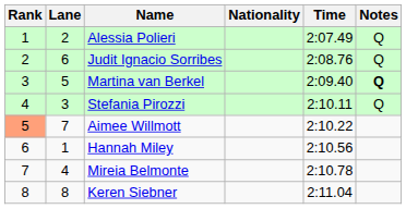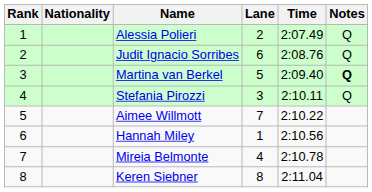 <table class="wikitable sortable" style="text-align:center">
 <tr>
 <th>Rank</th>
+<th>Nationality</th>
+<th>Name</th>
 <th>Lane</th>
-<th>Name</th>
-<th>Nationality</th>
 <th>Time</th>
 <th>Notes</th>
 </tr>
 <tr bgcolor=ccffcc>
 <td>1</td>
+<td align=left></td>
+<td align=left><a href='#'>Alessia Polieri</a></td>
 <td>2</td>
-<td align=left><a href='#'>Alessia Polieri</a></td>
-<td align=left></td>
 <td>2:07.49</td>
 <td>Q</td>
 </tr>
 <tr bgcolor=ccffcc>
 <td>2</td>
+<td align=left></td>
+<td align=left><a href='#'>Judit Ignacio Sorribes</a></td>
 <td>6</td>
-<td align=left><a href='#'>Judit Ignacio Sorribes</a></td>
-<td align=left></td>
 <td>2:08.76</td>
 <td>Q</td>
 </tr>
 <tr bgcolor=ccffcc>
 <td>3</td>
+<td align=left></td>
+<td align=left><a href='#'>Martina van Berkel</a></td>
 <td>5</td>
-<td align=left><a href='#'>Martina van Berkel</a></td>
-<td align=left></td>
 <td>2:09.40</td>
 <td><strong>Q</strong></td>
 </tr>
 <tr bgcolor=ccffcc>
 <td>4</td>
+<td align=left></td>
+<td align=left><a href='#'>Stefania Pirozzi</a></td>
 <td>3</td>
-<td align=left><a href='#'>Stefania Pirozzi</a></td>
-<td align=left></td>
 <td>2:10.11</td>
 <td>Q</td>
 </tr>
 <tr>
-<td style="background: lightsalmon;">5</td>
+<td>5</td>
+<td align=left></td>
+<td align=left><a href='#'>Aimee Willmott</a></td>
 <td>7</td>
-<td align=left><a href='#'>Aimee Willmott</a></td>
-<td align=left></td>
 <td>2:10.22</td>
 <td></td>
 </tr>
 <tr>
 <td>6</td>
+<td align=left></td>
+<td align=left><a href='#'>Hannah Miley</a></td>
 <td>1</td>
-<td align=left><a href='#'>Hannah Miley</a></td>
-<td align=left></td>
 <td>2:10.56</td>
 <td></td>
 </tr>
 <tr>
 <td>7</td>
+<td align=left></td>
+<td align=left><a href='#'>Mireia Belmonte</a></td>
 <td>4</td>
-<td align=left><a href='#'>Mireia Belmonte</a></td>
-<td align=left></td>
 <td>2:10.78</td>
 <td></td>
 </tr>
 <tr>
 <td>8</td>
+<td align=left></td>
+<td align=left><a href='#'>Keren Siebner</a></td>
 <td>8</td>
-<td align=left><a href='#'>Keren Siebner</a></td>
-<td align=left></td>
 <td>2:11.04</td>
 <td></td>
 </tr>
 </table>
